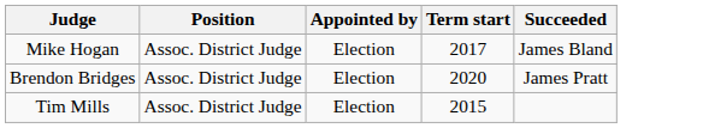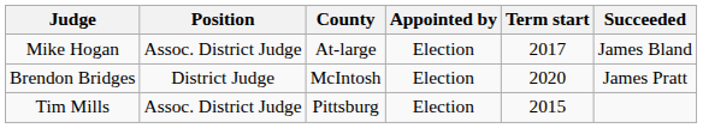 <table class="wikitable sortable" style="text-align:center">
 <tr>
 <th>Judge</th>
 <th>Position</th>
+<th>County</th>
 <th>Appointed by</th>
 <th>Term start</th>
 <th>Succeeded</th>
 </tr>
 <tr>
 <td>Mike Hogan</td>
 <td>Assoc. District Judge</td>
+<td>At-large</td>
 <td>Election</td>
 <td>2017</td>
 <td>James Bland</td>
 </tr>
 <tr>
 <td>Brendon Bridges</td>
-<td>Assoc. District Judge</td>
+<td>District Judge</td>
+<td>McIntosh</td>
 <td>Election</td>
 <td>2020</td>
 <td>James Pratt</td>
 </tr>
 <tr>
 <td>Tim Mills</td>
 <td>Assoc. District Judge</td>
+<td>Pittsburg</td>
 <td>Election</td>
 <td>2015</td>
 <td></td>
 </tr>
 </table>
